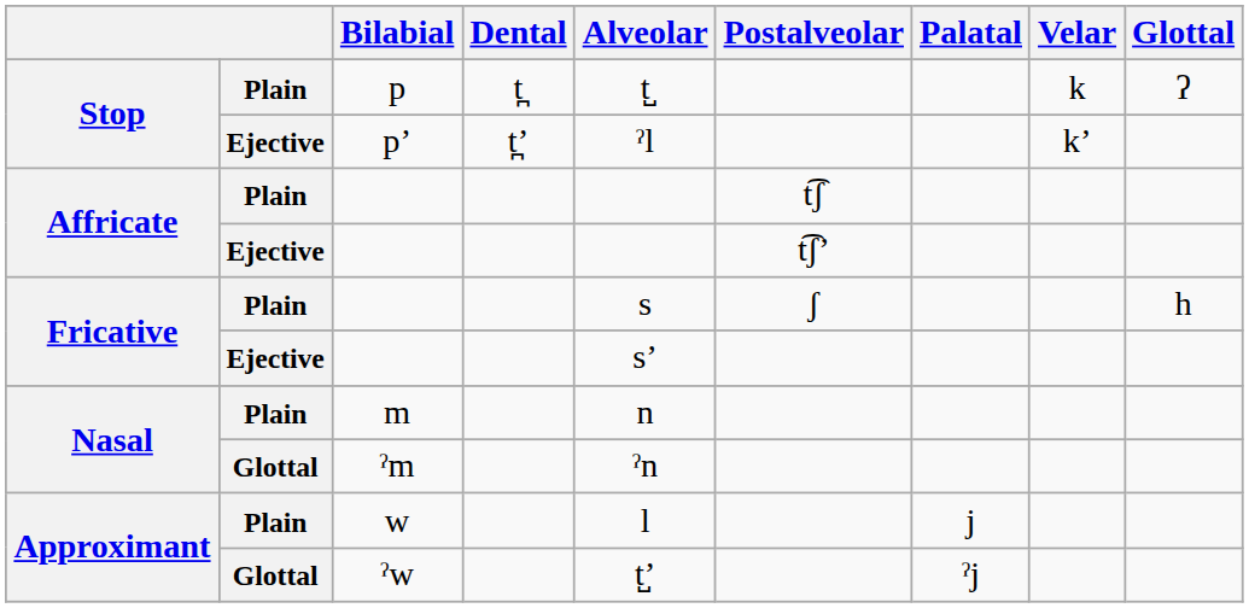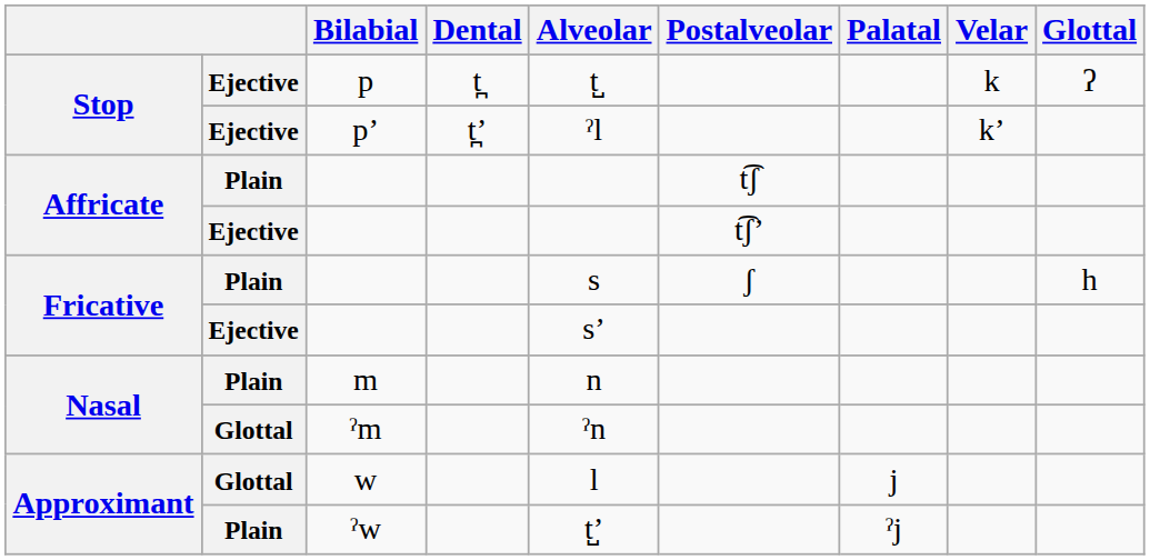 <table class="wikitable IPA">
 <tr>
 <th colspan="2"></th>
 <th><a href='#'>Bilabial</a></th>
 <th><a href='#'>Dental</a></th>
 <th><a href='#'>Alveolar</a></th>
 <th><a href='#'>Postalveolar</a></th>
 <th><a href='#'>Palatal</a></th>
 <th><a href='#'>Velar</a></th>
 <th><a href='#'>Glottal</a></th>
 </tr>
 <tr align="center">
 <th rowspan="2"><a href='#'>Stop</a></th>
-<th><small>Plain</small></th>
+<th><small>Ejective</small></th>
 <td>p</td>
 <td>t̪</td>
 <td>t̺</td>
 <td></td>
 <td></td>
 <td>k</td>
 <td>ʔ</td>
 </tr>
 <tr align="center">
 <th><small>Ejective</small></th>
 <td>pʼ</td>
 <td>t̪ʼ</td>
 <td>ˀl</td>
 <td></td>
 <td></td>
 <td>kʼ</td>
 <td></td>
 </tr>
 <tr align="center">
 <th rowspan="2"><a href='#'>Affricate</a></th>
 <th><small>Plain</small></th>
 <td></td>
 <td></td>
 <td></td>
 <td>t͡ʃ</td>
 <td></td>
 <td></td>
 <td></td>
 </tr>
 <tr align="center">
 <th><small>Ejective</small></th>
 <td></td>
 <td></td>
 <td></td>
 <td>t͡ʃʼ</td>
 <td></td>
 <td></td>
 <td></td>
 </tr>
 <tr align="center">
 <th rowspan="2"><a href='#'>Fricative</a></th>
 <th><small>Plain</small></th>
 <td></td>
 <td></td>
 <td>s</td>
 <td>ʃ</td>
 <td></td>
 <td></td>
 <td>h</td>
 </tr>
 <tr align="center">
 <th><small>Ejective</small></th>
 <td></td>
 <td></td>
 <td>sʼ</td>
 <td></td>
 <td></td>
 <td></td>
 <td></td>
 </tr>
 <tr align="center">
 <th rowspan="2"><a href='#'>Nasal</a></th>
 <th><small>Plain</small></th>
 <td>m</td>
 <td></td>
 <td>n</td>
 <td></td>
 <td></td>
 <td></td>
 <td></td>
 </tr>
 <tr align="center">
 <th><small>Glottal</small></th>
 <td>ˀm</td>
 <td></td>
 <td>ˀn</td>
 <td></td>
 <td></td>
 <td></td>
 <td></td>
 </tr>
 <tr align="center">
 <th rowspan="2"><a href='#'>Approximant</a></th>
-<th><small>Plain</small></th>
+<th><small>Glottal</small></th>
 <td>w</td>
 <td></td>
 <td>l</td>
 <td></td>
 <td>j</td>
 <td></td>
 <td></td>
 </tr>
 <tr align="center">
-<th><small>Glottal</small></th>
+<th><small>Plain</small></th>
 <td>ˀw</td>
 <td></td>
 <td>t̺ʼ</td>
 <td></td>
 <td>ˀj</td>
 <td></td>
 <td></td>
 </tr>
 </table>
